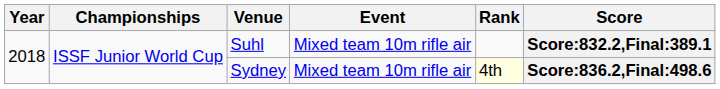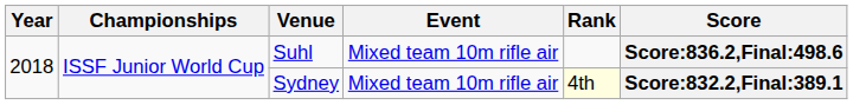 <table Class="wikitable sortable">
 <tr>
 <th>Year</th>
 <th>Championships</th>
 <th>Venue</th>
 <th>Event</th>
 <th>Rank</th>
 <th>Score</th>
 </tr>
 <tr>
 <td rowspan=2>2018</td>
 <td rowspan=2><a href='#'>ISSF Junior World Cup</a></td>
 <td><a href='#'>Suhl</a></td>
 <td><a href='#'>Mixed team 10m rifle air</a></td>
 <td></td>
-<th>Score:832.2,Final:389.1</th>
+<th>Score:836.2,Final:498.6</th>
 </tr>
 <tr>
 <td><a href='#'>Sydney</a></td>
 <td><a href='#'>Mixed team 10m rifle air</a></td>
 <td style="background: lightyellow;">4th</td>
-<th>Score:836.2,Final:498.6</th>
+<th>Score:832.2,Final:389.1</th>
 </tr>
 </table>
